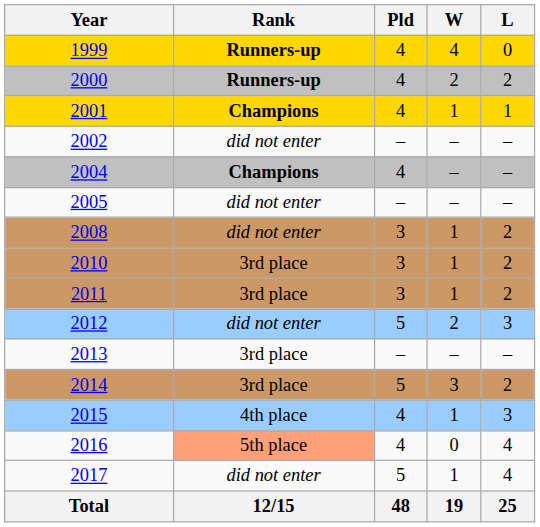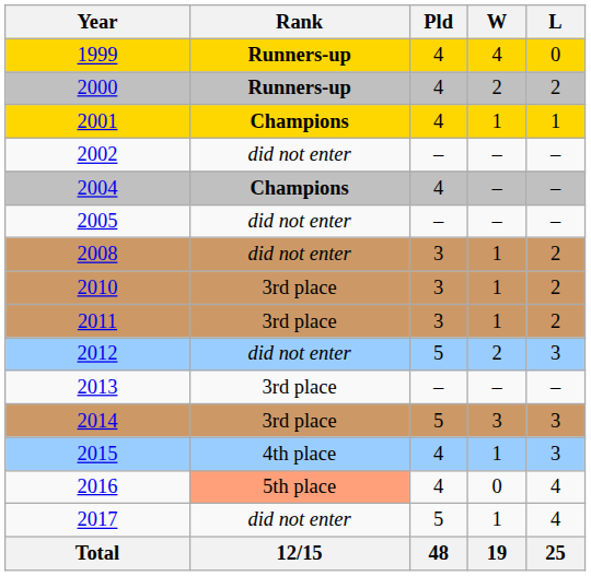 <table class="wikitable" style="text-align: center;font-size:90%;">
 <tr>
 <th width=125>Year</th>
 <th width=150>Rank</th>
 <th width=35>Pld</th>
 <th width=35>W</th>
 <th width=35>L</th>
 </tr>
 <tr bgcolor=gold>
 <td> <a href='#'>1999</a></td>
 <td><strong>Runners-up</strong></td>
 <td>4</td>
 <td>4</td>
 <td>0</td>
 </tr>
 <tr bgcolor=silver>
 <td> <a href='#'>2000</a></td>
 <td><strong>Runners-up</strong></td>
 <td>4</td>
 <td>2</td>
 <td>2</td>
 </tr>
 <tr bgcolor=gold>
 <td> <a href='#'>2001</a></td>
 <td><strong>Champions</strong></td>
 <td>4</td>
 <td>1</td>
 <td>1</td>
 </tr>
 <tr>
 <td>  <a href='#'>2002</a></td>
 <td><em>did not enter</em></td>
 <td>–</td>
 <td>–</td>
 <td>–</td>
 </tr>
 <tr bgcolor=silver>
 <td> <a href='#'>2004</a></td>
 <td><strong>Champions</strong></td>
 <td>4</td>
 <td>–</td>
 <td>–</td>
 </tr>
 <tr bgcolor=>
 <td> <a href='#'>2005</a></td>
 <td><em>did not enter</em></td>
 <td>–</td>
 <td>–</td>
 <td>–</td>
 </tr>
 <tr bgcolor="#cc9966">
 <td> <a href='#'>2008</a></td>
 <td><em>did not enter</em></td>
 <td>3</td>
 <td>1</td>
 <td>2</td>
 </tr>
 <tr bgcolor="#cc9966">
 <td> <a href='#'>2010</a></td>
 <td>3rd place</td>
 <td>3</td>
 <td>1</td>
 <td>2</td>
 </tr>
 <tr bgcolor="#cc9966">
 <td> <a href='#'>2011</a></td>
 <td>3rd place</td>
 <td>3</td>
 <td>1</td>
 <td>2</td>
 </tr>
 <tr bgcolor=#9acdff>
 <td> <a href='#'>2012</a></td>
 <td><em>did not enter</em></td>
 <td>5</td>
 <td>2</td>
 <td>3</td>
 </tr>
 <tr bgcolor=>
 <td> <a href='#'>2013</a></td>
 <td>3rd place</td>
 <td>–</td>
 <td>–</td>
 <td>–</td>
 </tr>
 <tr bgcolor="#cc9966">
 <td> <a href='#'>2014</a></td>
 <td>3rd place</td>
 <td>5</td>
 <td>3</td>
-<td>2</td>
+<td>3</td>
 </tr>
 <tr bgcolor=#9acdff>
 <td> <a href='#'>2015</a></td>
 <td>4th place</td>
 <td>4</td>
 <td>1</td>
 <td>3</td>
 </tr>
 <tr>
 <td> <a href='#'>2016</a></td>
 <td style="background: lightsalmon;">5th place</td>
 <td>4</td>
 <td>0</td>
 <td>4</td>
 </tr>
 <tr>
 <td> <a href='#'>2017</a></td>
 <td><em>did not enter</em></td>
 <td>5</td>
 <td>1</td>
 <td>4</td>
 </tr>
 <tr>
 <th>Total</th>
 <th>12/15</th>
 <th>48</th>
 <th>19</th>
 <th>25</th>
 </tr>
 </table>
